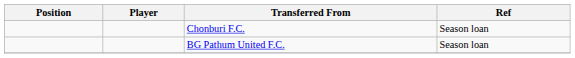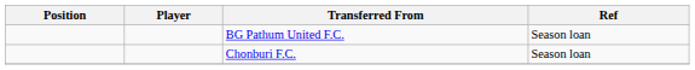 <table class="wikitable sortable" style="width:70%; text-align:center; font-size:100%; text-align:left;">
 <tr>
 <th>Position</th>
 <th>Player</th>
 <th>Transferred From</th>
 <th>Ref</th>
 </tr>
 <tr>
 <td></td>
 <td></td>
-<td> <a href='#'>Chonburi F.C.</a></td>
+<td> <a href='#'>BG Pathum United F.C.</a></td>
 <td>Season loan  </td>
 </tr>
 <tr>
 <td></td>
 <td></td>
-<td> <a href='#'>BG Pathum United F.C.</a></td>
+<td> <a href='#'>Chonburi F.C.</a></td>
 <td>Season loan  </td>
 </tr>
 <tr>
 </tr>
 </table>
